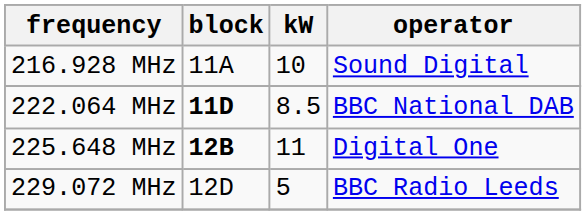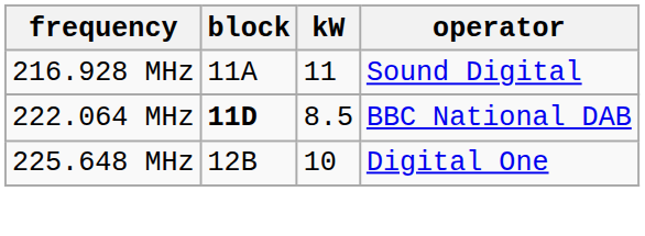 <table class="wikitable sortable">
 <tr>
 <th>frequency</th>
 <th>block</th>
 <th>kW</th>
 <th>operator</th>
 </tr>
 <tr>
 <td>216.928 MHz</td>
 <td>11A</td>
-<td>10</td>
+<td>11</td>
 <td><a href='#'>Sound Digital</a></td>
 </tr>
 <tr>
 </tr>
 <tr>
 <td>222.064 MHz</td>
 <td><strong>11D</strong></td>
 <td>8.5</td>
 <td><a href='#'>BBC National DAB</a></td>
 </tr>
 <tr>
 <td>225.648 MHz</td>
-<td><strong>12B</strong></td>
-<td>11</td>
+<td>12B</td>
+<td>10</td>
 <td><a href='#'>Digital One</a></td>
-</tr>
-<tr>
-<td>229.072 MHz</td>
-<td>12D</td>
-<td>5</td>
-<td><a href='#'>BBC Radio Leeds</a></td>
 </tr>
 <tr>
 </tr>
 </table>
